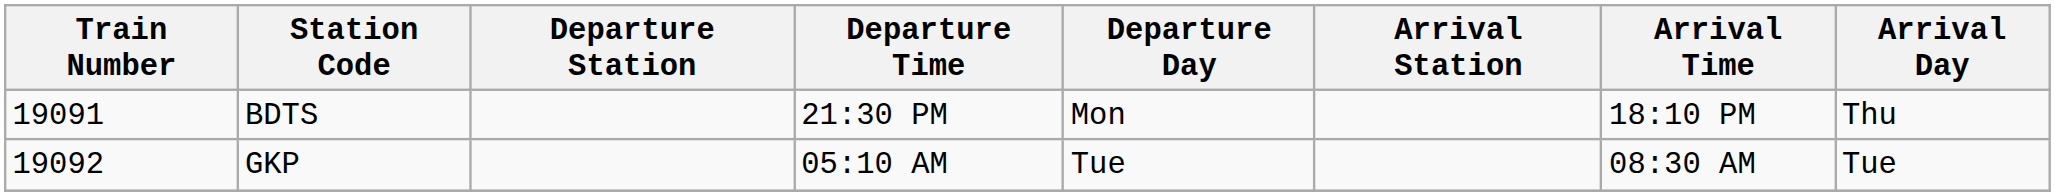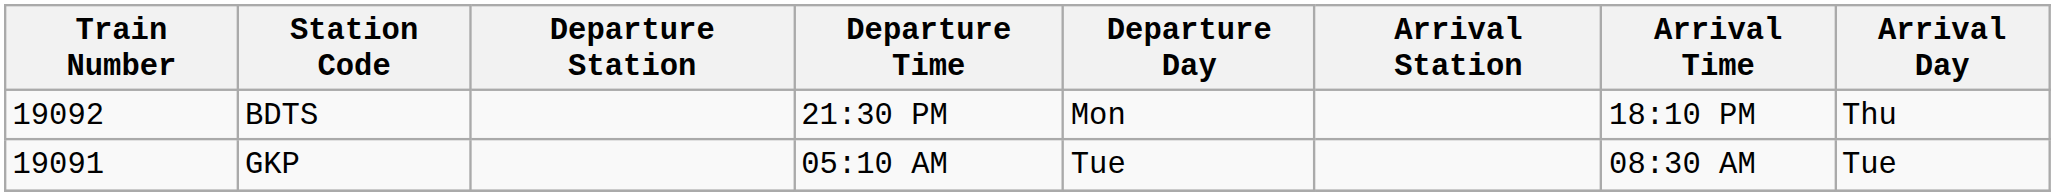 <table class="wikitable">
 <tr>
 <th>Train Number</th>
 <th>Station Code</th>
 <th>Departure Station</th>
 <th>Departure Time</th>
 <th>Departure Day</th>
 <th>Arrival Station</th>
 <th>Arrival Time</th>
 <th>Arrival Day</th>
 </tr>
 <tr>
-<td>19091</td>
+<td>19092</td>
 <td>BDTS</td>
 <td></td>
 <td>21:30 PM</td>
 <td>Mon</td>
 <td></td>
 <td>18:10 PM</td>
 <td>Thu</td>
 </tr>
 <tr>
-<td>19092</td>
+<td>19091</td>
 <td>GKP</td>
 <td></td>
 <td>05:10 AM</td>
 <td>Tue</td>
 <td></td>
 <td>08:30 AM</td>
 <td>Tue</td>
 </tr>
 <tr>
 </tr>
 </table>
